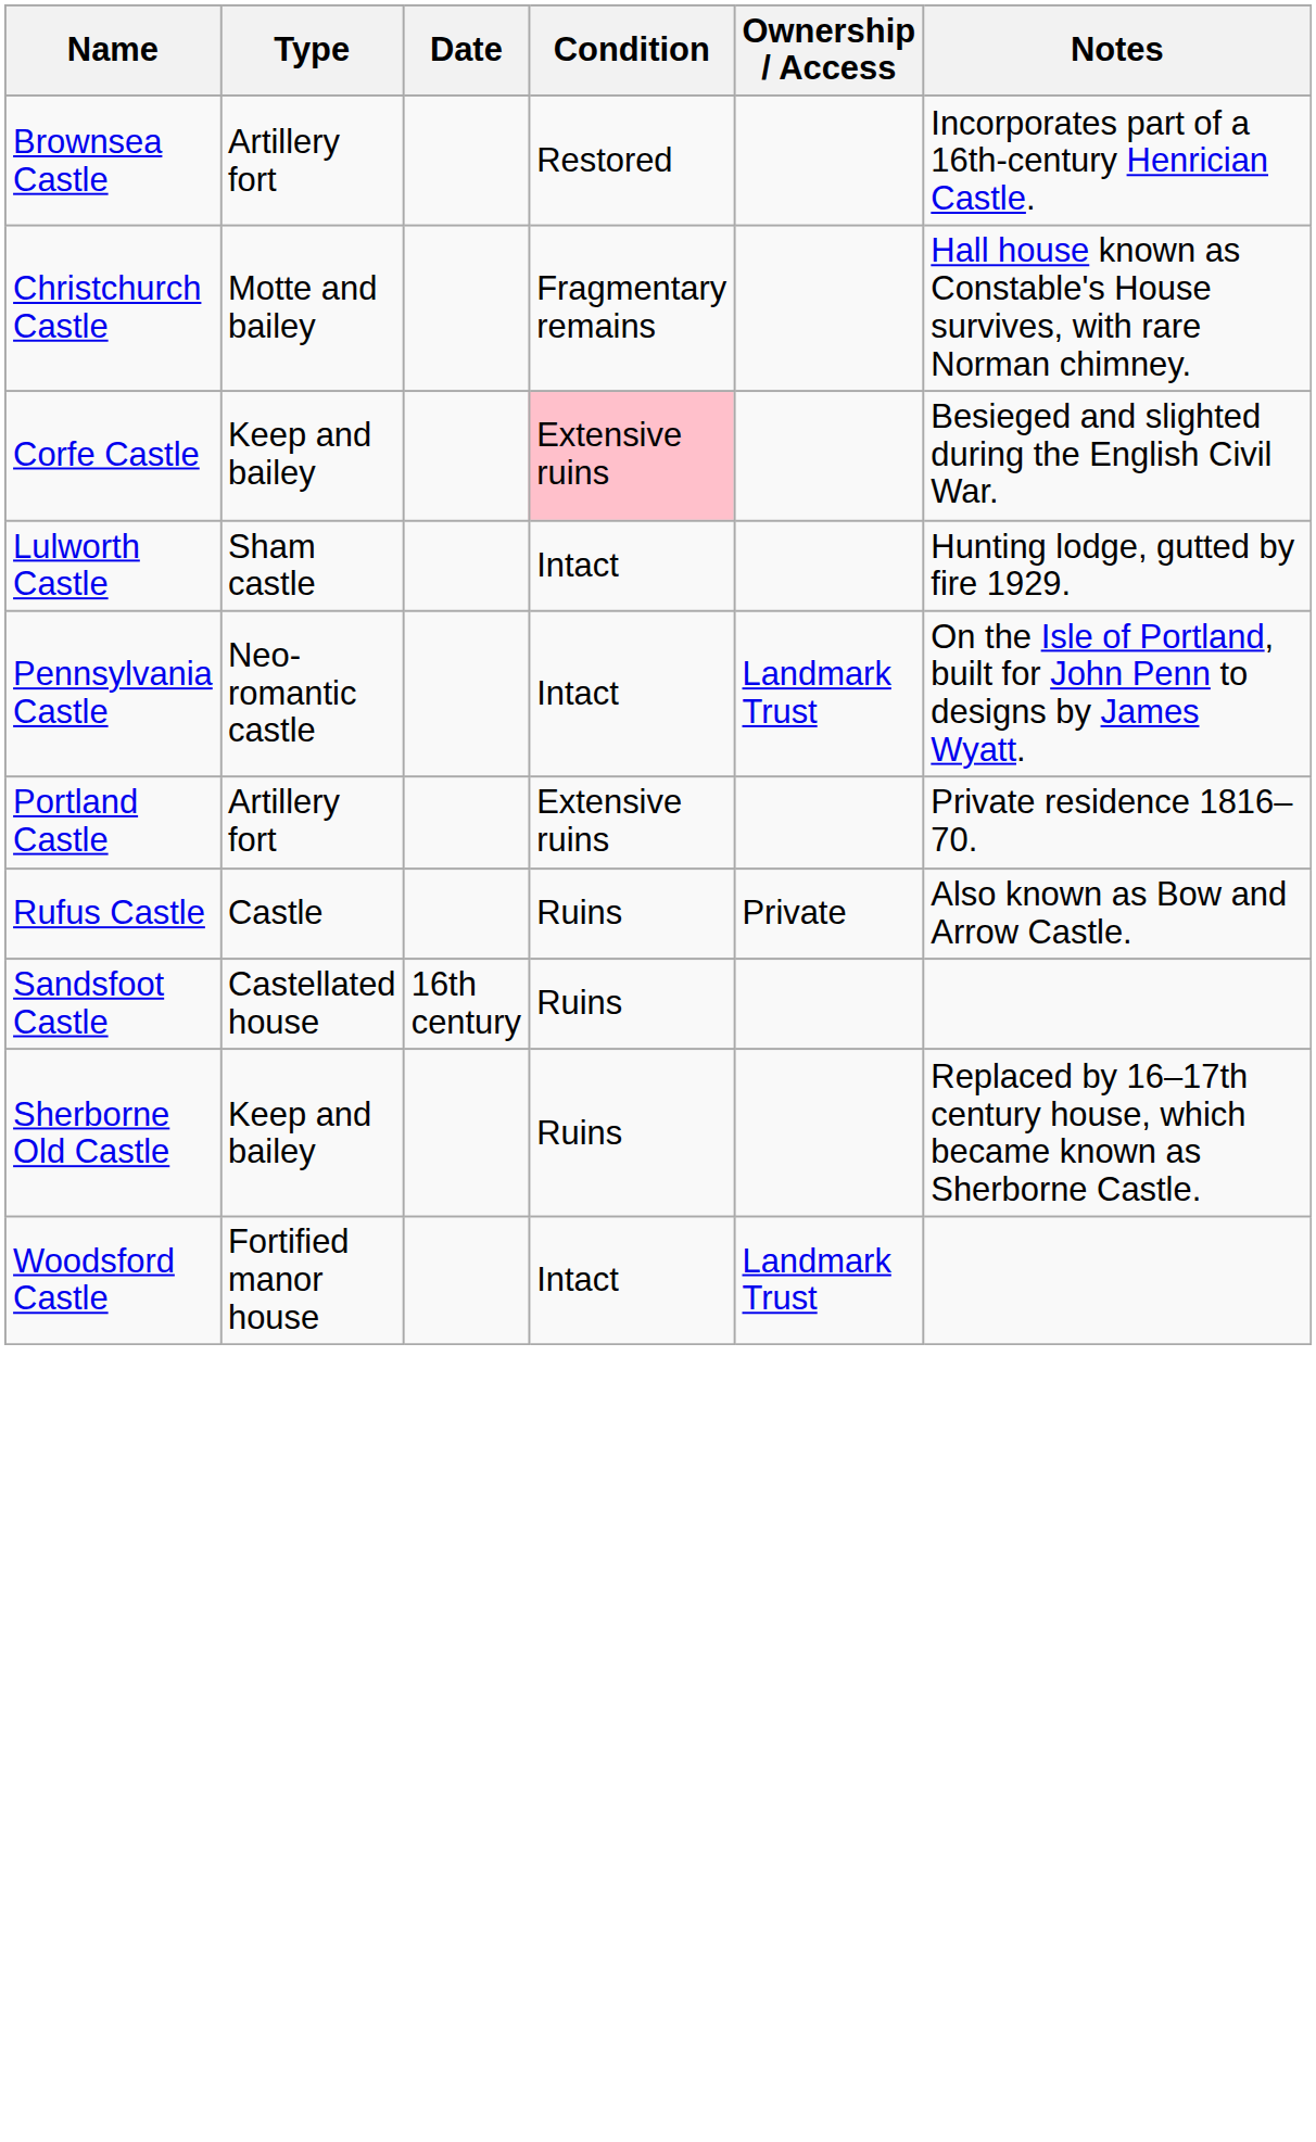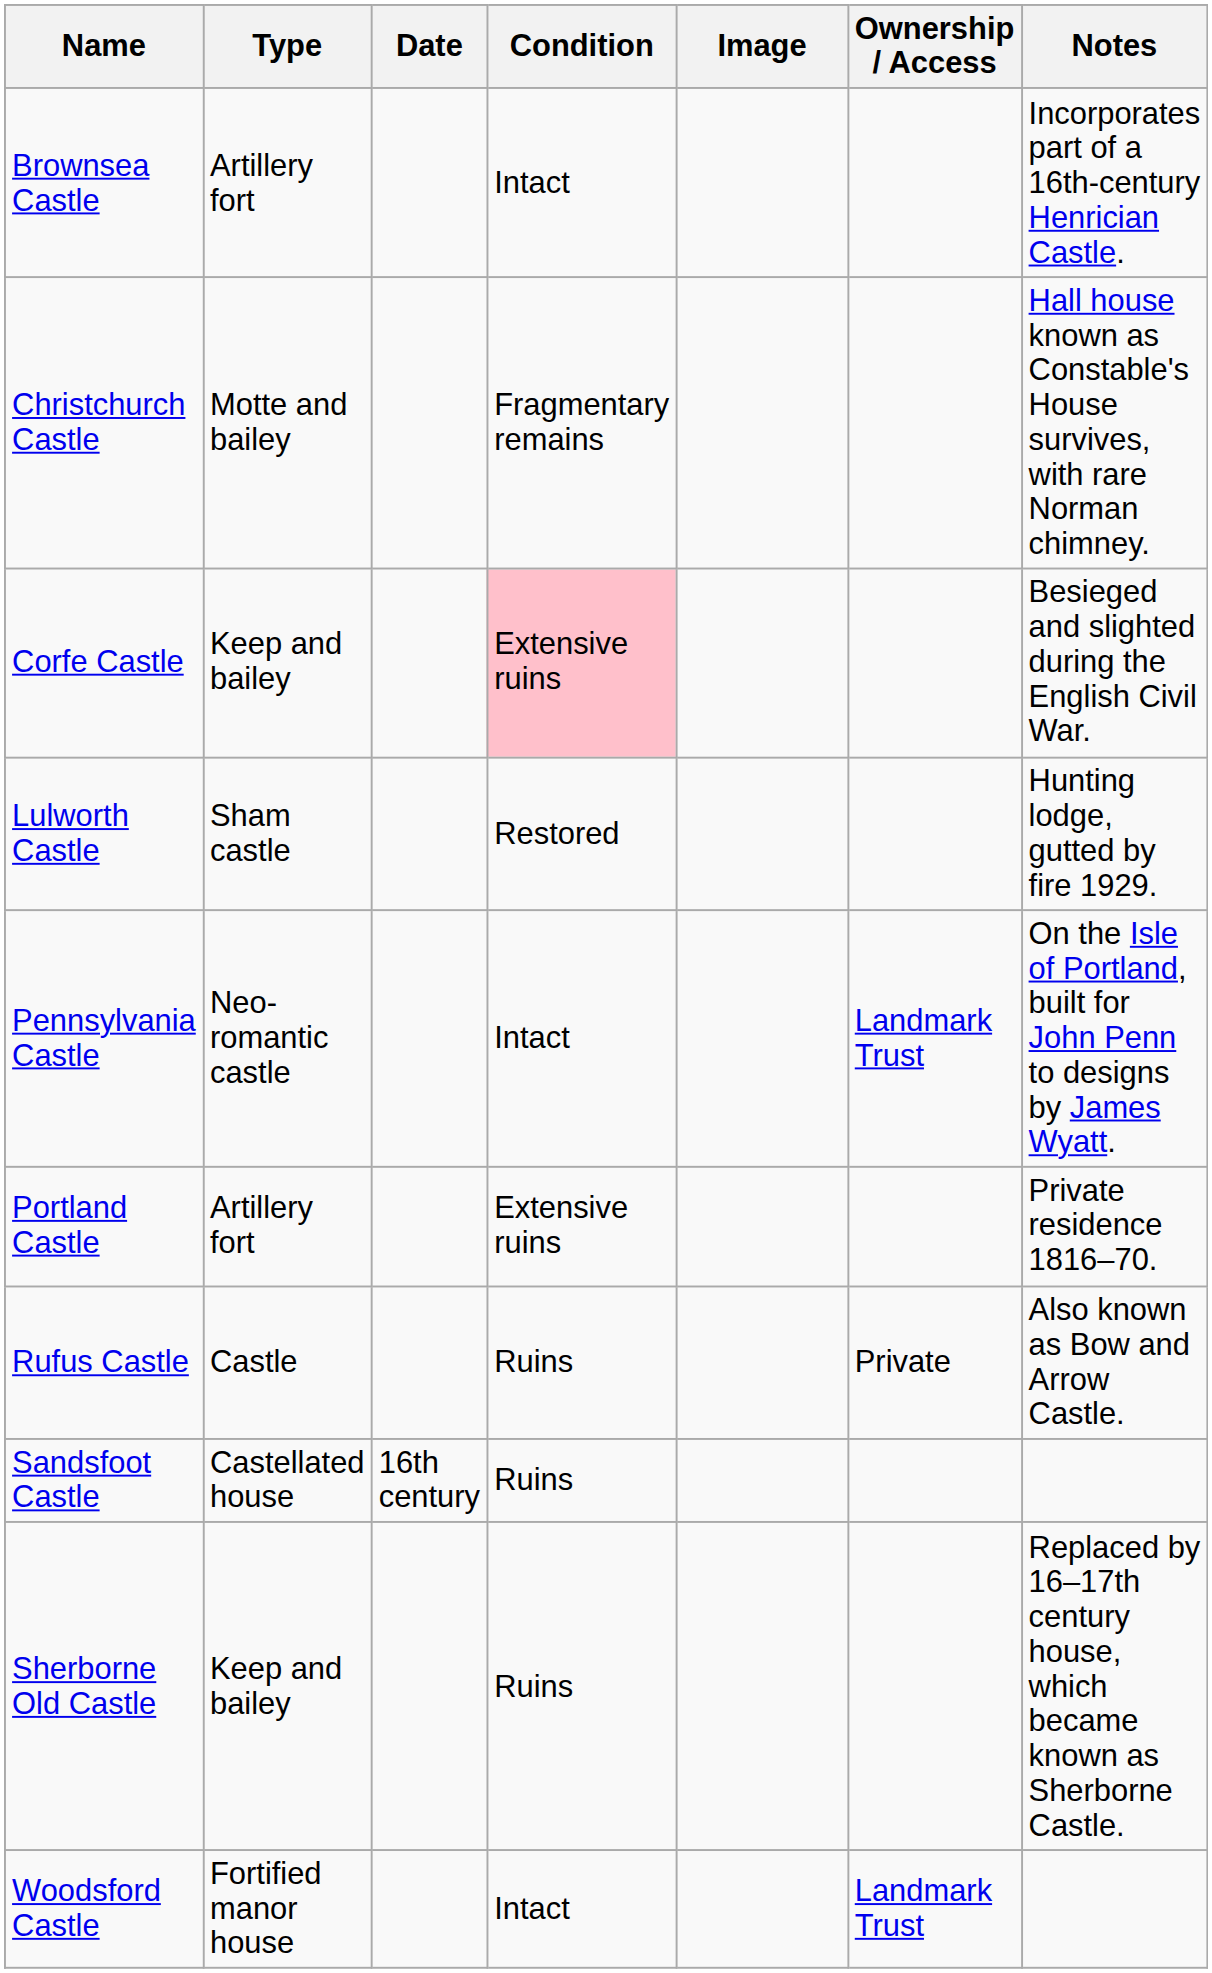 <table class="wikitable sortable sticky-header" width="100%">
 <tr>
 <th width="12%">Name</th>
 <th width="10%">Type</th>
 <th width="8%">Date</th>
 <th width="10%">Condition</th>
+<th class="unsortable" width="94">Image</th>
 <th width="10%">Ownership / Access</th>
 <th class="unsortable">Notes</th>
 </tr>
 <tr>
 <td><a href='#'>Brownsea Castle</a></td>
 <td>Artillery fort</td>
 <td></td>
-<td>Restored</td>
+<td>Intact</td>
+<td></td>
 <td></td>
 <td>Incorporates part of a 16th-century <a href='#'>Henrician Castle</a>.</td>
 </tr>
 <tr>
 <td><a href='#'>Christchurch Castle</a></td>
 <td>Motte and bailey</td>
 <td></td>
 <td>Fragmentary remains</td>
 <td></td>
+<td></td>
 <td><a href='#'>Hall house</a> known as Constable's House survives, with rare Norman chimney.</td>
 </tr>
 <tr>
 <td><a href='#'>Corfe Castle</a></td>
 <td>Keep and bailey</td>
 <td></td>
 <td style="background: pink;">Extensive ruins</td>
 <td></td>
+<td></td>
 <td>Besieged and slighted during the English Civil War.</td>
 </tr>
 <tr>
 <td><a href='#'>Lulworth Castle</a></td>
 <td>Sham castle</td>
 <td></td>
-<td>Intact</td>
+<td>Restored</td>
+<td></td>
 <td></td>
 <td>Hunting lodge, gutted by fire 1929.</td>
 </tr>
 <tr>
 <td><a href='#'>Pennsylvania Castle</a></td>
 <td>Neo-romantic castle</td>
 <td></td>
 <td>Intact</td>
+<td></td>
 <td><a href='#'>Landmark Trust</a></td>
 <td>On the <a href='#'>Isle of Portland</a>, built for <a href='#'>John Penn</a> to designs by <a href='#'>James Wyatt</a>.</td>
 </tr>
 <tr>
 <td><a href='#'>Portland Castle</a></td>
 <td>Artillery fort</td>
 <td></td>
 <td>Extensive ruins</td>
 <td></td>
+<td></td>
 <td>Private residence 1816–70.</td>
 </tr>
 <tr>
 <td><a href='#'>Rufus Castle</a></td>
 <td>Castle</td>
 <td></td>
 <td>Ruins</td>
+<td></td>
 <td>Private</td>
 <td>Also known as Bow and Arrow Castle.</td>
 </tr>
 <tr>
 <td><a href='#'>Sandsfoot Castle</a></td>
 <td>Castellated house</td>
 <td>16th century</td>
 <td>Ruins</td>
 <td></td>
 <td></td>
+<td></td>
 </tr>
 <tr>
 <td><a href='#'>Sherborne Old Castle</a></td>
 <td>Keep and bailey</td>
 <td></td>
 <td>Ruins</td>
+<td></td>
 <td></td>
 <td>Replaced by 16–17th century house, which became known as Sherborne Castle.</td>
 </tr>
 <tr>
 <td><a href='#'>Woodsford Castle</a></td>
 <td>Fortified manor house</td>
 <td></td>
 <td>Intact</td>
+<td></td>
 <td><a href='#'>Landmark Trust</a></td>
 <td></td>
 </tr>
 </table>
